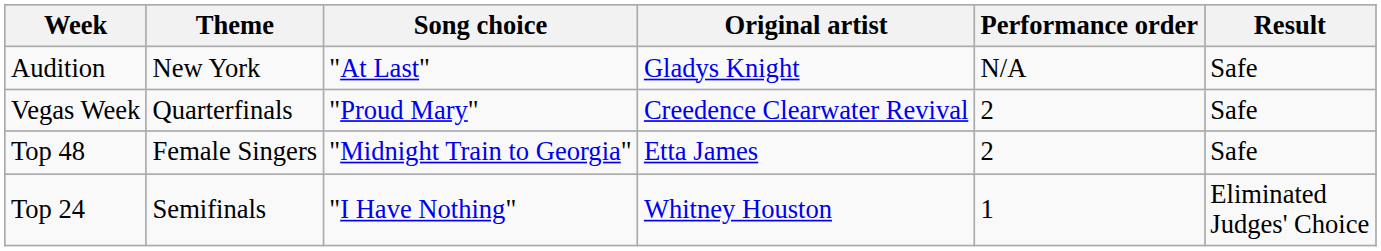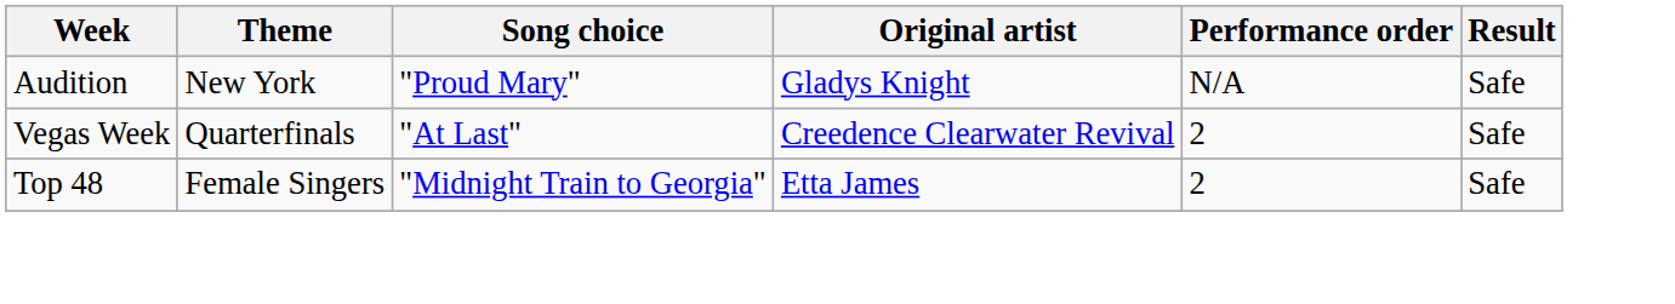 <table class="wikitable">
 <tr>
 <th>Week</th>
 <th>Theme</th>
 <th>Song choice</th>
 <th>Original artist</th>
 <th>Performance order</th>
 <th>Result</th>
 </tr>
 <tr>
 <td>Audition</td>
 <td>New York</td>
-<td>"<a href='#'>At Last</a>"</td>
+<td>"<a href='#'>Proud Mary</a>"</td>
 <td><a href='#'>Gladys Knight</a></td>
 <td>N/A</td>
 <td>Safe</td>
 </tr>
 <tr>
 <td>Vegas Week</td>
 <td>Quarterfinals</td>
-<td>"<a href='#'>Proud Mary</a>"</td>
+<td>"<a href='#'>At Last</a>"</td>
 <td><a href='#'>Creedence Clearwater Revival</a></td>
 <td>2</td>
 <td>Safe</td>
 </tr>
 <tr>
 <td>Top 48</td>
 <td>Female Singers</td>
 <td>"<a href='#'>Midnight Train to Georgia</a>"</td>
 <td><a href='#'>Etta James</a></td>
 <td>2</td>
 <td>Safe</td>
 </tr>
-<tr>
-<td>Top 24</td>
-<td>Semifinals</td>
-<td>"<a href='#'>I Have Nothing</a>"</td>
-<td><a href='#'>Whitney Houston</a></td>
-<td>1</td>
-<td>Eliminated<br>Judges' Choice</td>
-</tr>
 </table>
